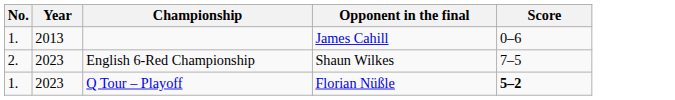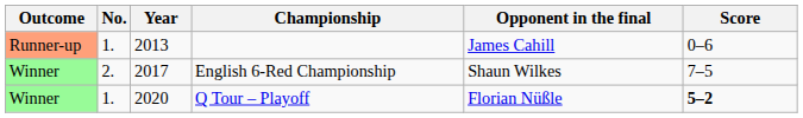 <table class="sortable wikitable">
 <tr>
+<th width="80">Outcome</th>
 <th width="20">No.</th>
 <th width="50">Year</th>
 <th width="250">Championship</th>
 <th width="200">Opponent in the final</th>
 <th width="100">Score</th>
 </tr>
 <tr>
+<td style="background:#ffa07a;">Runner-up</td>
 <td>1.</td>
 <td>2013</td>
 <td></td>
 <td> <a href='#'>James Cahill</a></td>
 <td>0–6</td>
 </tr>
 <tr>
+<td style="background:#98fb98;">Winner</td>
 <td>2.</td>
-<td>2023</td>
+<td>2017</td>
 <td>English 6-Red Championship</td>
 <td> Shaun Wilkes</td>
 <td>7–5</td>
 </tr>
 <tr>
+<td style="background:#98fb98;">Winner</td>
 <td>1.</td>
-<td>2023</td>
+<td>2020</td>
 <td><a href='#'>Q Tour – Playoff</a></td>
 <td> <a href='#'>Florian Nüßle</a></td>
 <td><strong>5–2</strong></td>
 </tr>
 </table>
